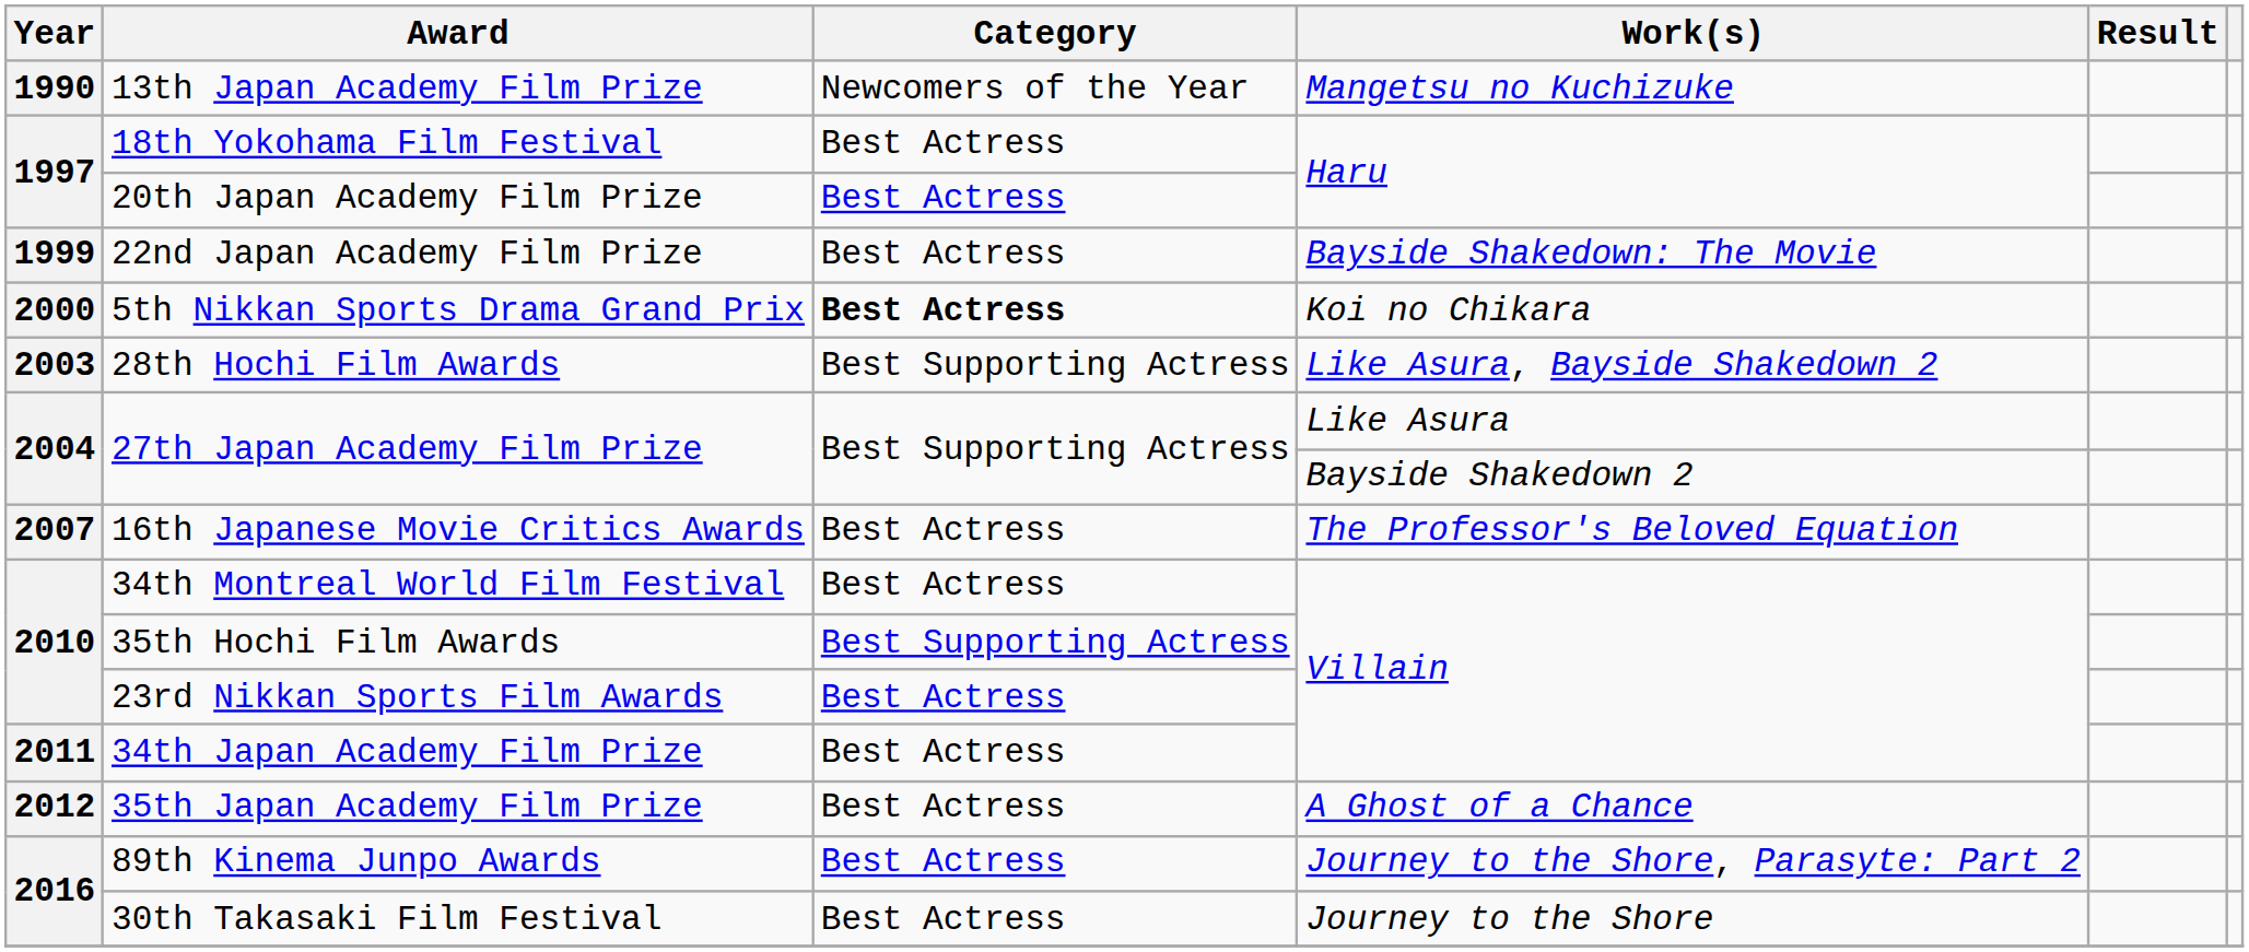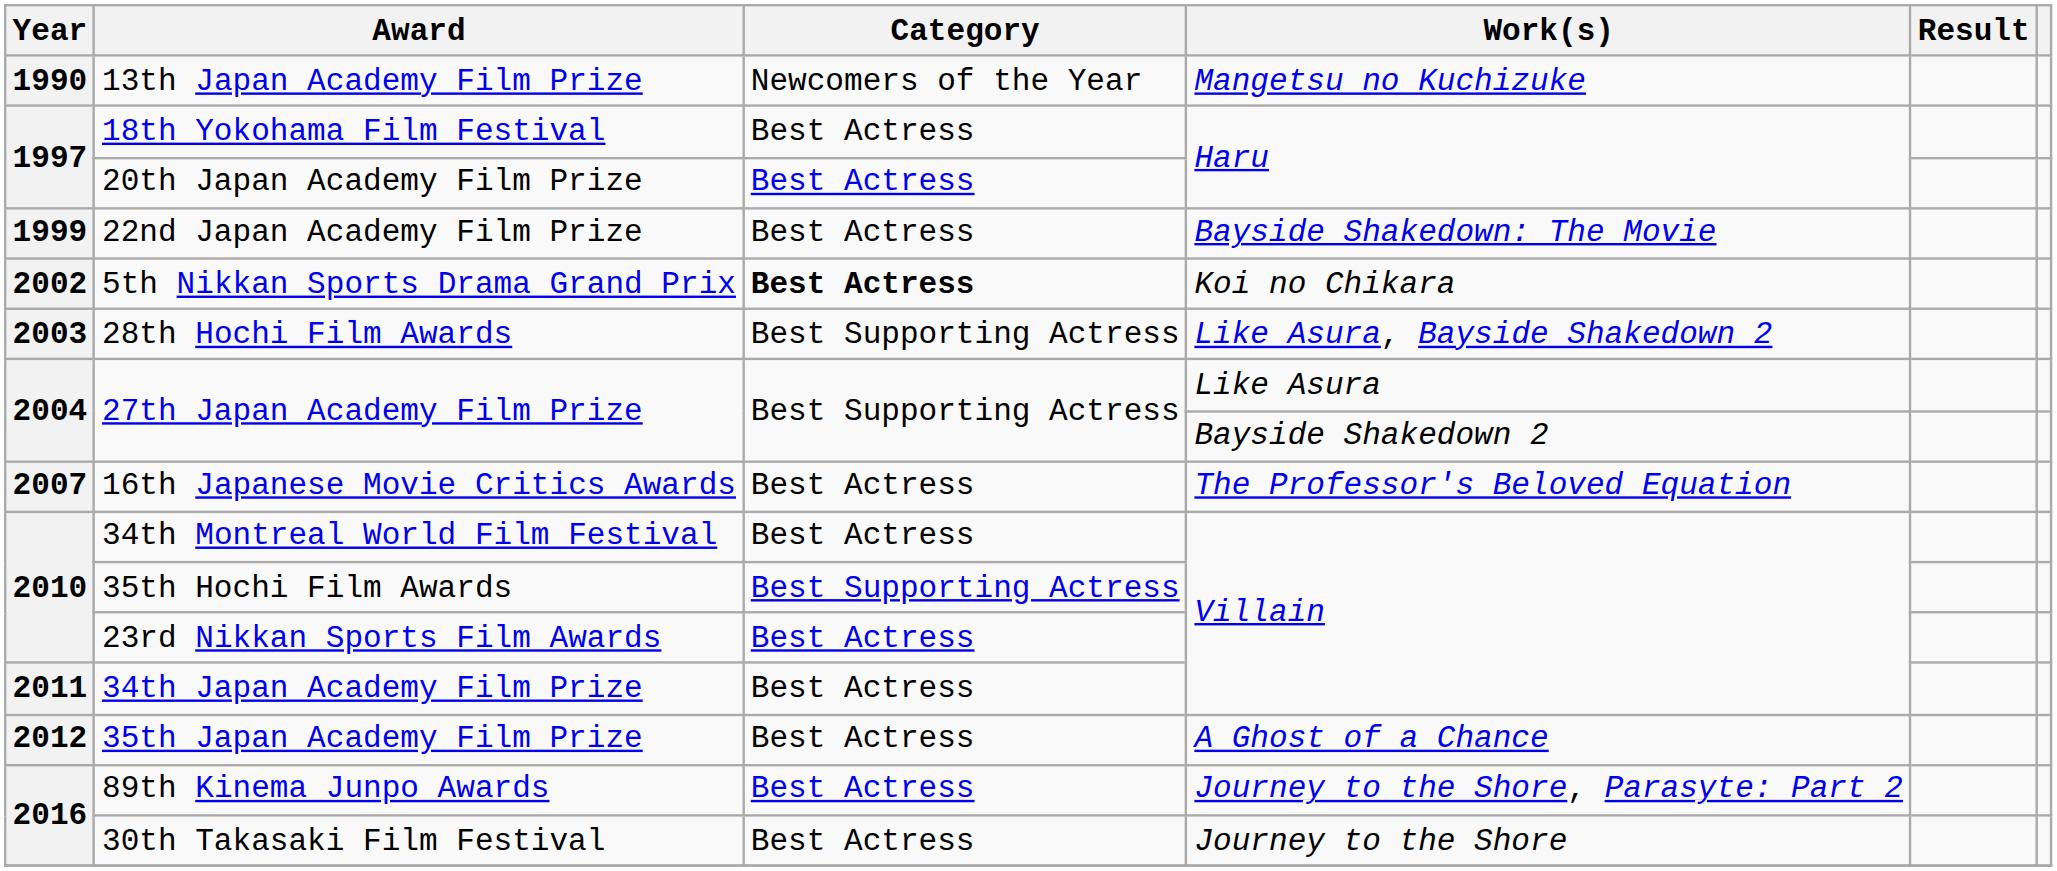 <table class="wikitable plainrowheaders sortable" style="font-size:100%">
 <tr>
 <th scope="col">Year</th>
 <th scope="col">Award</th>
 <th scope="col">Category</th>
 <th scope="col">Work(s)</th>
 <th scope="col">Result</th>
 <th scope="col" class="unsortable"></th>
 </tr>
 <tr>
 <th>1990</th>
 <td>13th <a href='#'>Japan Academy Film Prize</a></td>
 <td>Newcomers of the Year</td>
 <td><em><a href='#'>Mangetsu no Kuchizuke</a></em></td>
 <td></td>
 <td></td>
 </tr>
 <tr>
 <th rowspan="2">1997</th>
 <td><a href='#'>18th Yokohama Film Festival</a></td>
 <td>Best Actress</td>
 <td rowspan="2"><em><a href='#'>Haru</a></em></td>
 <td></td>
 <td></td>
 </tr>
 <tr>
 <td>20th Japan Academy Film Prize</td>
 <td><a href='#'>Best Actress</a></td>
 <td></td>
 <td></td>
 </tr>
 <tr>
 <th>1999</th>
 <td>22nd Japan Academy Film Prize</td>
 <td>Best Actress</td>
 <td><em><a href='#'>Bayside Shakedown: The Movie</a></em></td>
 <td></td>
 <td></td>
 </tr>
 <tr>
-<th>2000</th>
+<th>2002</th>
 <td>5th <a href='#'>Nikkan Sports Drama Grand Prix</a></td>
 <td><strong>Best Actress</strong></td>
 <td><em>Koi no Chikara</em></td>
 <td></td>
 <td></td>
 </tr>
 <tr>
 <th>2003</th>
 <td>28th <a href='#'>Hochi Film Awards</a></td>
 <td>Best Supporting Actress</td>
 <td><em><a href='#'>Like Asura</a></em>, <em><a href='#'>Bayside Shakedown 2</a></em></td>
 <td></td>
 <td></td>
 </tr>
 <tr>
 <th rowspan="2">2004</th>
 <td rowspan="2"><a href='#'>27th Japan Academy Film Prize</a></td>
 <td rowspan="2">Best Supporting Actress</td>
 <td><em>Like Asura</em></td>
 <td></td>
 <td></td>
 </tr>
 <tr>
 <td><em>Bayside Shakedown 2</em></td>
 <td></td>
 <td></td>
 </tr>
 <tr>
 <th>2007</th>
 <td>16th <a href='#'>Japanese Movie Critics Awards</a></td>
 <td>Best Actress</td>
 <td><em><a href='#'>The Professor's Beloved Equation</a></em></td>
 <td></td>
 <td></td>
 </tr>
 <tr>
 <th rowspan="3">2010</th>
 <td>34th <a href='#'>Montreal World Film Festival</a></td>
 <td>Best Actress</td>
 <td rowspan="4"><em><a href='#'>Villain</a></em></td>
 <td></td>
 <td></td>
 </tr>
 <tr>
 <td>35th Hochi Film Awards</td>
 <td><a href='#'>Best Supporting Actress</a></td>
 <td></td>
 <td></td>
 </tr>
 <tr>
 <td>23rd <a href='#'>Nikkan Sports Film Awards</a></td>
 <td><a href='#'>Best Actress</a></td>
 <td></td>
 <td></td>
 </tr>
 <tr>
 <th>2011</th>
 <td><a href='#'>34th Japan Academy Film Prize</a></td>
 <td>Best Actress</td>
 <td></td>
 <td></td>
 </tr>
 <tr>
 <th>2012</th>
 <td><a href='#'>35th Japan Academy Film Prize</a></td>
 <td>Best Actress</td>
 <td><em><a href='#'>A Ghost of a Chance</a></em></td>
 <td></td>
 <td></td>
 </tr>
 <tr>
 <th rowspan="2">2016</th>
 <td>89th <a href='#'>Kinema Junpo Awards</a></td>
 <td><a href='#'>Best Actress</a></td>
 <td><em><a href='#'>Journey to the Shore</a></em>, <em><a href='#'>Parasyte: Part 2</a></em></td>
 <td></td>
 <td></td>
 </tr>
 <tr>
 <td>30th Takasaki Film Festival</td>
 <td>Best Actress</td>
 <td><em>Journey to the Shore</em></td>
 <td></td>
 <td></td>
 </tr>
 <tr>
 </tr>
 </table>
